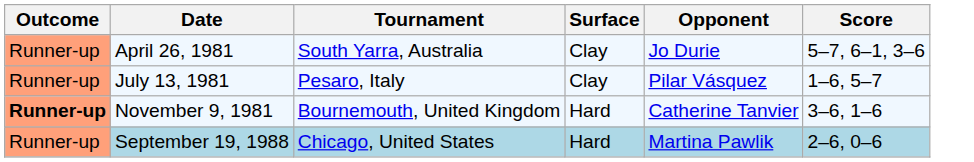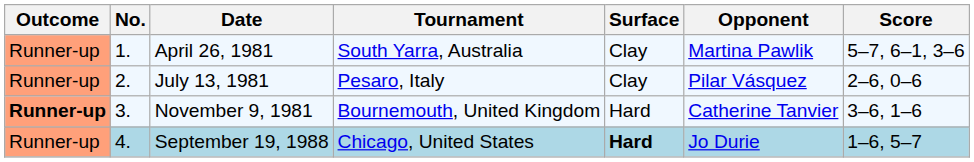 <table class=wikitable>
 <tr>
 <th>Outcome</th>
+<th>No.</th>
 <th>Date</th>
 <th>Tournament</th>
 <th>Surface</th>
 <th>Opponent</th>
 <th>Score</th>
 </tr>
 <tr style="background:#f0f8ff;">
 <td style="background:#ffa07a;">Runner-up</td>
+<td>1.</td>
 <td>April 26, 1981</td>
 <td><a href='#'>South Yarra</a>, Australia</td>
 <td>Clay</td>
-<td> <a href='#'>Jo Durie</a></td>
+<td> <a href='#'>Martina Pawlik</a></td>
 <td>5–7, 6–1, 3–6</td>
 </tr>
 <tr style="background:#f0f8ff;">
 <td style="background:#ffa07a;">Runner-up</td>
+<td>2.</td>
 <td>July 13, 1981</td>
 <td><a href='#'>Pesaro</a>, Italy</td>
 <td>Clay</td>
 <td> <a href='#'>Pilar Vásquez</a></td>
-<td>1–6, 5–7</td>
+<td>2–6, 0–6</td>
 </tr>
 <tr style="background:#f0f8ff;">
 <td style="background:#ffa07a;"><strong>Runner-up</strong></td>
+<td>3.</td>
 <td>November 9, 1981</td>
 <td><a href='#'>Bournemouth</a>, United Kingdom</td>
 <td>Hard</td>
 <td> <a href='#'>Catherine Tanvier</a></td>
 <td>3–6, 1–6</td>
 </tr>
 <tr bgcolor=lightblue>
 <td style="background:#ffa07a;">Runner-up</td>
+<td>4.</td>
 <td>September 19, 1988</td>
 <td><a href='#'>Chicago</a>, United States</td>
-<td>Hard</td>
-<td> <a href='#'>Martina Pawlik</a></td>
-<td>2–6, 0–6</td>
+<td><strong>Hard</strong></td>
+<td> <a href='#'>Jo Durie</a></td>
+<td>1–6, 5–7</td>
 </tr>
 </table>
